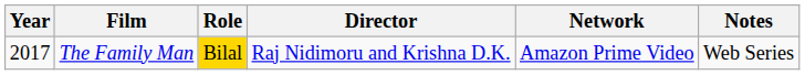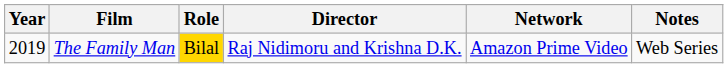 <table class="wikitable sortable">
 <tr>
 <th>Year</th>
 <th>Film</th>
 <th>Role</th>
 <th>Director</th>
 <th>Network</th>
 <th>Notes</th>
 </tr>
 <tr>
-<td rowspan=1>2017</td>
+<td rowspan=1>2019</td>
 <td><em><a href='#'>The Family Man</a></em></td>
 <td style="background: gold;">Bilal</td>
 <td><a href='#'>Raj Nidimoru and Krishna D.K.</a></td>
 <td><a href='#'>Amazon Prime Video</a></td>
 <td>Web Series</td>
 </tr>
 </table>
